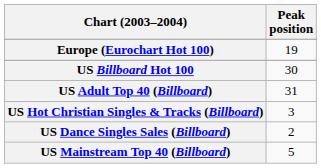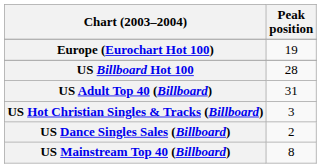 <table class="wikitable sortable plainrowheaders" style="text-align:center">
 <tr>
 <th>Chart (2003–2004)</th>
 <th>Peak<br>position</th>
 </tr>
 <tr>
 </tr>
 <tr>
 </tr>
 <tr>
 </tr>
 <tr>
 </tr>
 <tr>
 </tr>
 <tr>
 </tr>
 <tr>
 <th scope="row">Europe (<a href='#'>Eurochart Hot 100</a>)</th>
 <td>19</td>
 </tr>
 <tr>
 </tr>
 <tr>
 </tr>
 <tr>
 </tr>
 <tr>
 </tr>
 <tr>
 </tr>
 <tr>
 </tr>
 <tr>
 </tr>
 <tr>
 </tr>
 <tr>
 </tr>
 <tr>
 </tr>
 <tr>
 <th scope="row">US <a href='#'><em>Billboard</em> Hot 100</a></th>
-<td>30</td>
+<td>28</td>
 </tr>
 <tr>
 <th scope="row">US <a href='#'>Adult Top 40</a> (<em><a href='#'>Billboard</a></em>)</th>
 <td>31</td>
 </tr>
 <tr>
 <th scope="row">US <a href='#'>Hot Christian Singles & Tracks</a> (<em><a href='#'>Billboard</a></em>)</th>
 <td>3</td>
 </tr>
 <tr>
 <th scope="row">US <a href='#'>Dance Singles Sales</a> (<em><a href='#'>Billboard</a></em>)</th>
 <td>2</td>
 </tr>
 <tr>
 <th scope="row">US <a href='#'>Mainstream Top 40</a> (<em><a href='#'>Billboard</a></em>)</th>
-<td>5</td>
+<td>8</td>
 </tr>
 </table>
